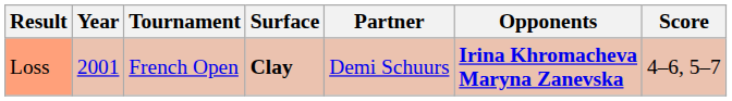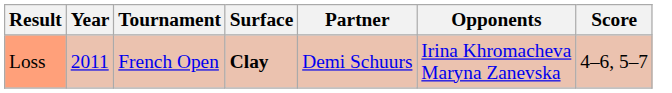 <table class="sortable wikitable">
 <tr>
 <th>Result</th>
 <th>Year</th>
 <th>Tournament</th>
 <th>Surface</th>
 <th>Partner</th>
 <th>Opponents</th>
 <th class="unsortable">Score</th>
 </tr>
 <tr style="background:#ebc2af;">
 <td style="background:#ffa07a;">Loss</td>
-<td><a href='#'>2001</a></td>
+<td><a href='#'>2011</a></td>
 <td><a href='#'>French Open</a></td>
 <td><strong>Clay</strong></td>
 <td> <a href='#'>Demi Schuurs</a></td>
-<td><strong> <a href='#'>Irina Khromacheva</a> <br>  <a href='#'>Maryna Zanevska</a></strong></td>
+<td> <a href='#'>Irina Khromacheva</a> <br>  <a href='#'>Maryna Zanevska</a></td>
 <td>4–6, 5–7</td>
 </tr>
 </table>
